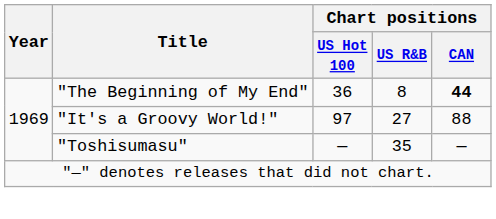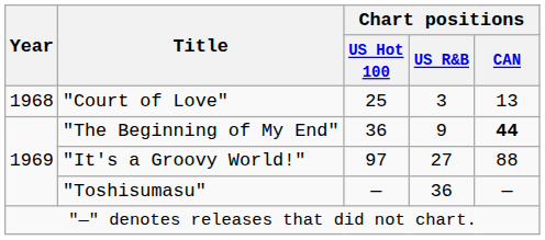 <table class="wikitable">
 <tr>
 <th rowspan="2">Year</th>
 <th rowspan="2">Title</th>
 <th colspan="3">Chart positions</th>
 </tr>
 <tr>
 <th width="40"><small><a href='#'>US Hot 100</a></small><br></th>
 <th width="40"><small><a href='#'>US R&B</a></small><br></th>
 <th width="40"><small><a href='#'>CAN</a></small><br></th>
 </tr>
 <tr>
+<td>1968</td>
+<td>"Court of Love"</td>
+<td align="center">25</td>
+<td align="center">3</td>
+<td align="center">13</td>
+</tr>
+<tr>
 <td rowspan="3">1969</td>
 <td>"The Beginning of My End"</td>
 <td align="center">36</td>
-<td align="center">8</td>
+<td align="center">9</td>
 <td align="center"><strong>44</strong></td>
 </tr>
 <tr>
 <td>"It's a Groovy World!"</td>
 <td align="center">97</td>
 <td align="center">27</td>
 <td align="center">88</td>
 </tr>
 <tr>
 <td>"Toshisumasu"</td>
 <td align="center">—</td>
-<td align="center">35</td>
+<td align="center">36</td>
 <td align="center">—</td>
 </tr>
 <tr>
 <td colspan="5" style="text-align:center; font-size:9pt;">"—" denotes releases that did not chart.</td>
 </tr>
 </table>
